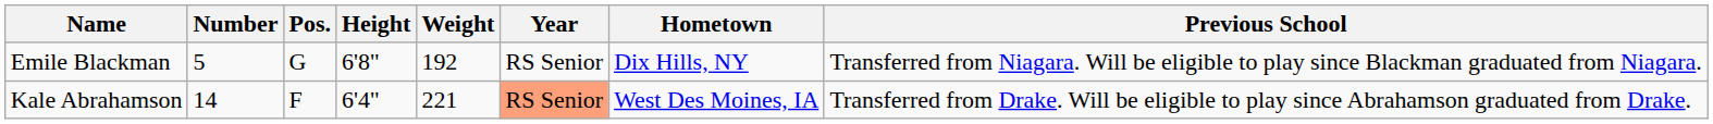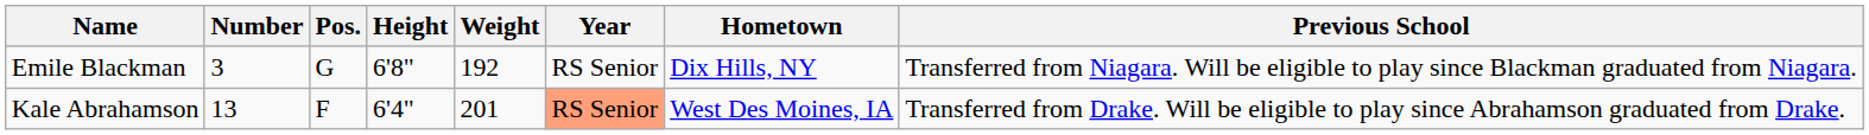 <table class="wikitable sortable" border="1">
 <tr>
 <th>Name</th>
 <th>Number</th>
 <th>Pos.</th>
 <th>Height</th>
 <th>Weight</th>
 <th>Year</th>
 <th>Hometown</th>
 <th class="unsortable">Previous School</th>
 </tr>
 <tr>
 <td>Emile Blackman</td>
-<td>5</td>
+<td>3</td>
 <td>G</td>
 <td>6'8"</td>
 <td>192</td>
 <td>RS Senior</td>
 <td><a href='#'>Dix Hills, NY</a></td>
 <td>Transferred from <a href='#'>Niagara</a>. Will be eligible to play since Blackman graduated from <a href='#'>Niagara</a>.</td>
 </tr>
 <tr>
 <td>Kale Abrahamson</td>
-<td>14</td>
+<td>13</td>
 <td>F</td>
 <td>6'4"</td>
-<td>221</td>
+<td>201</td>
 <td style="background: lightsalmon;">RS Senior</td>
 <td><a href='#'>West Des Moines, IA</a></td>
 <td>Transferred from <a href='#'>Drake</a>. Will be eligible to play since Abrahamson graduated from <a href='#'>Drake</a>.</td>
 </tr>
 </table>
